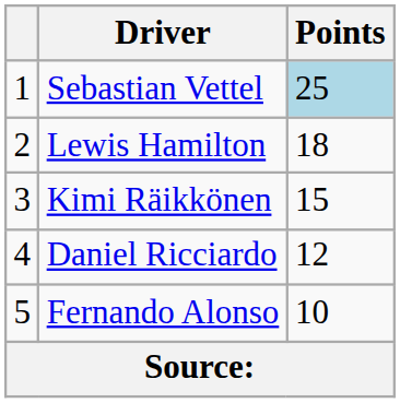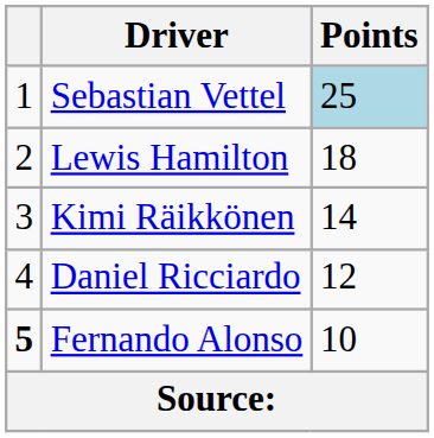 <table class="wikitable" style="font-size: 85%;">
 <tr>
 <th scope="col"></th>
 <th scope="col">Driver</th>
 <th scope="col">Points</th>
 </tr>
 <tr>
 <td align="center">1</td>
 <td> <a href='#'>Sebastian Vettel</a></td>
 <td align="left" style="background: lightblue;">25</td>
 </tr>
 <tr>
 <td align="center">2</td>
 <td> <a href='#'>Lewis Hamilton</a></td>
 <td align="left">18</td>
 </tr>
 <tr>
 <td align="center">3</td>
 <td> <a href='#'>Kimi Räikkönen</a></td>
-<td align="left">15</td>
+<td align="left">14</td>
 </tr>
 <tr>
 <td align="center">4</td>
 <td> <a href='#'>Daniel Ricciardo</a></td>
 <td align="left">12</td>
 </tr>
 <tr>
-<td align="center">5</td>
+<td align="center"><strong>5</strong></td>
 <td> <a href='#'>Fernando Alonso</a></td>
 <td align="left">10</td>
 </tr>
 <tr>
 <th colspan=3>Source:</th>
 </tr>
 </table>
